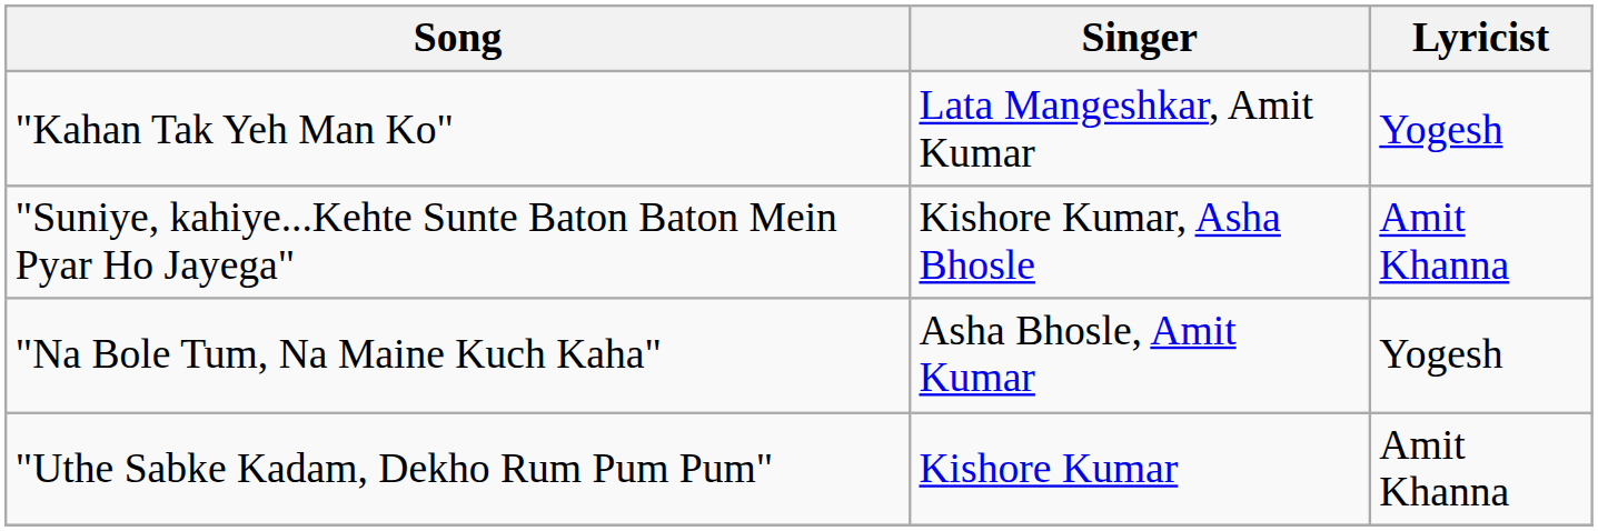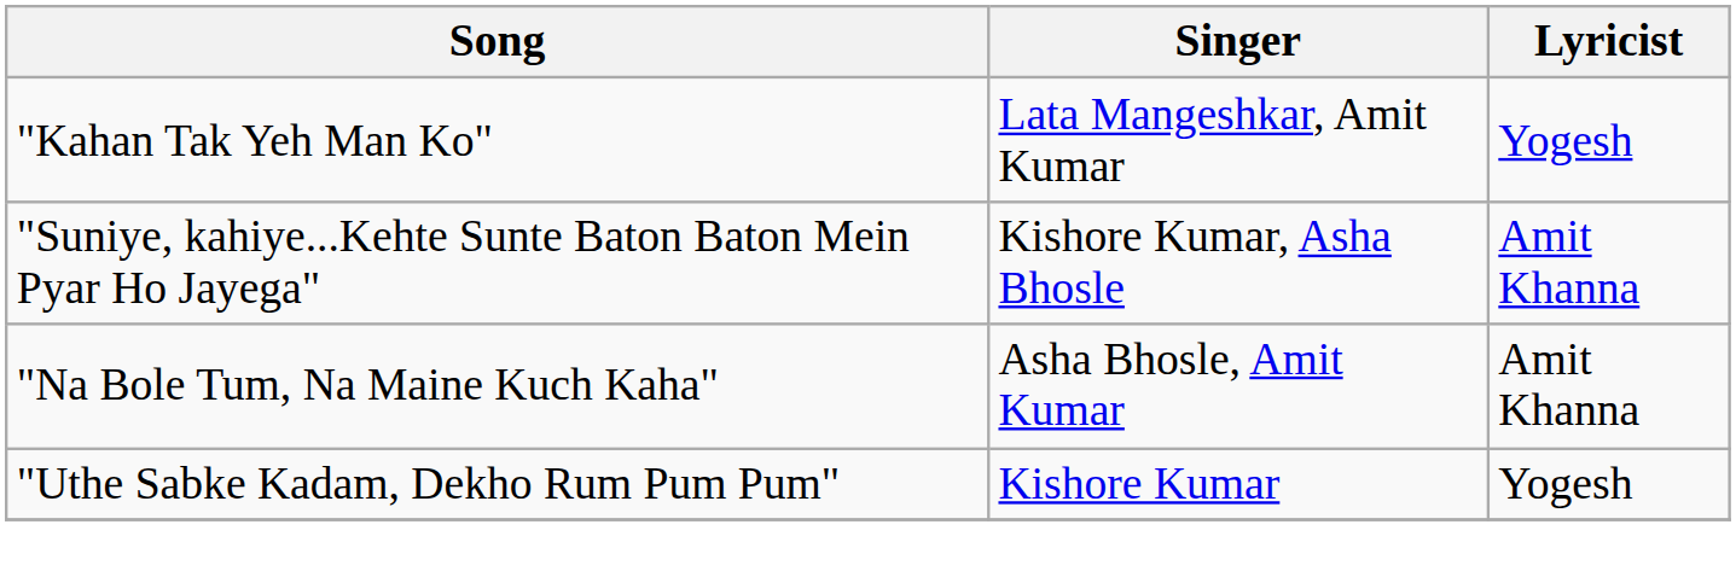 <table class="wikitable">
 <tr>
 <th>Song</th>
 <th>Singer</th>
 <th>Lyricist</th>
 </tr>
 <tr>
 <td>"Kahan Tak Yeh Man Ko"</td>
 <td><a href='#'>Lata Mangeshkar</a>, Amit Kumar</td>
 <td><a href='#'>Yogesh</a></td>
 </tr>
 <tr>
 <td>"Suniye, kahiye...Kehte Sunte Baton Baton Mein Pyar Ho Jayega"</td>
 <td>Kishore Kumar, <a href='#'>Asha Bhosle</a></td>
 <td><a href='#'>Amit Khanna</a></td>
 </tr>
 <tr>
 <td>"Na Bole Tum, Na Maine Kuch Kaha"</td>
 <td>Asha Bhosle, <a href='#'>Amit Kumar</a></td>
-<td>Yogesh</td>
+<td>Amit Khanna</td>
 </tr>
 <tr>
 <td>"Uthe Sabke Kadam, Dekho Rum Pum Pum"</td>
 <td><a href='#'>Kishore Kumar</a></td>
-<td>Amit Khanna</td>
+<td>Yogesh</td>
 </tr>
 <tr>
 </tr>
 </table>
